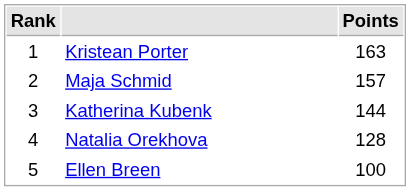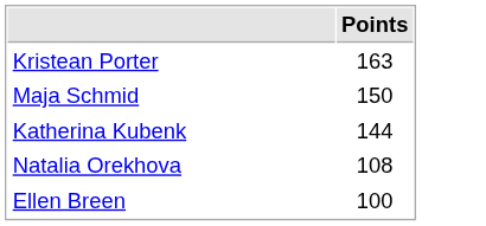 <table cellspacing="1" cellpadding="3" style="border:1px solid #AAAAAA;font-size:86%">
 <tr bgcolor="#E4E4E4">
-<th style="border-bottom:1px solid #AAAAAA" width=10>Rank</th>
 <th style="border-bottom:1px solid #AAAAAA" width=200></th>
 <th style="border-bottom:1px solid #AAAAAA" width=20>Points</th>
 </tr>
 <tr>
-<td align="center">1</td>
 <td> <a href='#'>Kristean Porter</a></td>
 <td align=center>163</td>
 </tr>
 <tr>
-<td align="center">2</td>
 <td> <a href='#'>Maja Schmid</a></td>
-<td align=center>157</td>
+<td align=center>150</td>
 </tr>
 <tr>
-<td align="center">3</td>
 <td> <a href='#'>Katherina Kubenk</a></td>
 <td align=center>144</td>
 </tr>
 <tr>
-<td align="center">4</td>
 <td> <a href='#'>Natalia Orekhova</a></td>
-<td align=center>128</td>
+<td align=center>108</td>
 </tr>
 <tr>
-<td align="center">5</td>
 <td> <a href='#'>Ellen Breen</a></td>
 <td align=center>100</td>
 </tr>
 </table>
